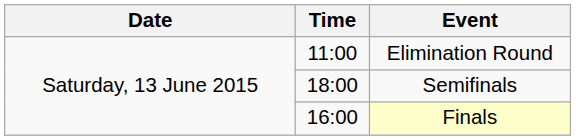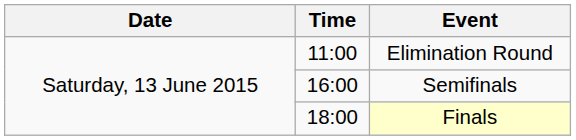 <table class = "wikitable" style="text-align:center;">
 <tr>
 <th width=220>Date</th>
 <th width=50>Time</th>
 <th width=150>Event</th>
 </tr>
 <tr>
 <td rowspan=3>Saturday, 13 June 2015</td>
 <td>11:00</td>
 <td>Elimination Round</td>
 </tr>
 <tr>
-<td>18:00</td>
+<td>16:00</td>
 <td>Semifinals</td>
 </tr>
 <tr>
-<td>16:00</td>
+<td>18:00</td>
 <td bgcolor=ffffcc>Finals</td>
 </tr>
 </table>
